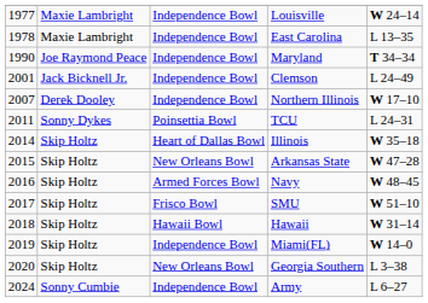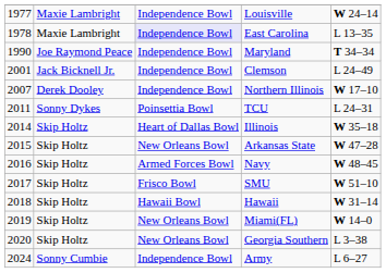 <table class="wikitable">
 <tr>
 </tr>
 <tr>
 <td>1977</td>
 <td><a href='#'>Maxie Lambright</a></td>
 <td><a href='#'>Independence Bowl</a></td>
 <td><a href='#'>Louisville</a></td>
 <td><strong>W</strong> 24–14</td>
 </tr>
 <tr>
 <td>1978</td>
 <td>Maxie Lambright</td>
-<td><a href='#'>Independence Bowl</a></td>
+<td style="background: lavender;"><a href='#'>Independence Bowl</a></td>
 <td><a href='#'>East Carolina</a></td>
 <td>L 13–35</td>
 </tr>
 <tr>
 <td>1990</td>
 <td><a href='#'>Joe Raymond Peace</a></td>
 <td><a href='#'>Independence Bowl</a></td>
 <td><a href='#'>Maryland</a></td>
 <td><strong>T</strong> 34–34</td>
 </tr>
 <tr>
 <td>2001</td>
 <td><a href='#'>Jack Bicknell Jr.</a></td>
 <td><a href='#'>Independence Bowl</a></td>
 <td><a href='#'>Clemson</a></td>
 <td>L 24–49</td>
 </tr>
 <tr>
 <td>2007</td>
 <td><a href='#'>Derek Dooley</a></td>
 <td><a href='#'>Independence Bowl</a></td>
 <td><a href='#'>Northern Illinois</a></td>
 <td><strong>W</strong> 17–10</td>
 </tr>
 <tr>
 <td>2011</td>
 <td><a href='#'>Sonny Dykes</a></td>
 <td><a href='#'>Poinsettia Bowl</a></td>
 <td><a href='#'>TCU</a></td>
 <td>L 24–31</td>
 </tr>
 <tr>
 <td>2014</td>
 <td><a href='#'>Skip Holtz</a></td>
 <td><a href='#'>Heart of Dallas Bowl</a></td>
 <td><a href='#'>Illinois</a></td>
 <td><strong>W</strong> 35–18</td>
 </tr>
 <tr>
 <td>2015</td>
 <td>Skip Holtz</td>
 <td><a href='#'>New Orleans Bowl</a></td>
 <td><a href='#'>Arkansas State</a></td>
 <td><strong>W</strong> 47–28</td>
 </tr>
 <tr>
 <td>2016</td>
 <td>Skip Holtz</td>
 <td><a href='#'>Armed Forces Bowl</a></td>
 <td><a href='#'>Navy</a></td>
 <td><strong>W</strong> 48–45</td>
 </tr>
 <tr>
 <td>2017</td>
 <td>Skip Holtz</td>
 <td><a href='#'>Frisco Bowl</a></td>
 <td><a href='#'>SMU</a></td>
 <td><strong>W</strong> 51–10</td>
 </tr>
 <tr>
 <td>2018</td>
 <td>Skip Holtz</td>
 <td><a href='#'>Hawaii Bowl</a></td>
 <td><a href='#'>Hawaii</a></td>
 <td><strong>W</strong> 31–14</td>
 </tr>
 <tr>
 <td>2019</td>
 <td>Skip Holtz</td>
-<td><a href='#'>Independence Bowl</a></td>
+<td><a href='#'>New Orleans Bowl</a></td>
 <td><a href='#'>Miami(FL)</a></td>
 <td><strong>W</strong> 14–0</td>
 </tr>
 <tr>
 <td>2020</td>
 <td>Skip Holtz</td>
 <td><a href='#'>New Orleans Bowl</a></td>
 <td><a href='#'>Georgia Southern</a></td>
 <td>L 3–38</td>
 </tr>
 <tr>
 <td>2024</td>
 <td><a href='#'>Sonny Cumbie</a></td>
 <td><a href='#'>Independence Bowl</a></td>
 <td><a href='#'>Army</a></td>
 <td>L 6–27</td>
 </tr>
 </table>
